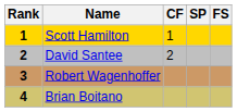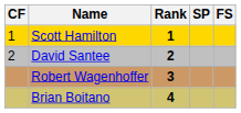 <table class="wikitable">
 <tr>
+<th>CF</th>
+<th>Name</th>
 <th>Rank</th>
-<th>Name</th>
-<th>CF</th>
 <th>SP</th>
 <th>FS</th>
 </tr>
 <tr bgcolor="gold">
+<td>1</td>
+<td><a href='#'>Scott Hamilton</a></td>
 <td align="center"><strong>1</strong></td>
-<td><a href='#'>Scott Hamilton</a></td>
-<td>1</td>
 <td></td>
 <td></td>
 </tr>
 <tr bgcolor="silver">
+<td>2</td>
+<td><a href='#'>David Santee</a></td>
 <td align="center"><strong>2</strong></td>
-<td><a href='#'>David Santee</a></td>
-<td>2</td>
 <td></td>
 <td></td>
 </tr>
 <tr bgcolor="cc9966">
+<td></td>
+<td><a href='#'>Robert Wagenhoffer</a></td>
 <td align="center"><strong>3</strong></td>
-<td><a href='#'>Robert Wagenhoffer</a></td>
-<td></td>
 <td></td>
 <td></td>
 </tr>
 <tr bgcolor="d1c571">
+<td></td>
+<td><a href='#'>Brian Boitano</a></td>
 <td align="center"><strong>4</strong></td>
-<td><a href='#'>Brian Boitano</a></td>
-<td></td>
 <td></td>
 <td></td>
 </tr>
 </table>
